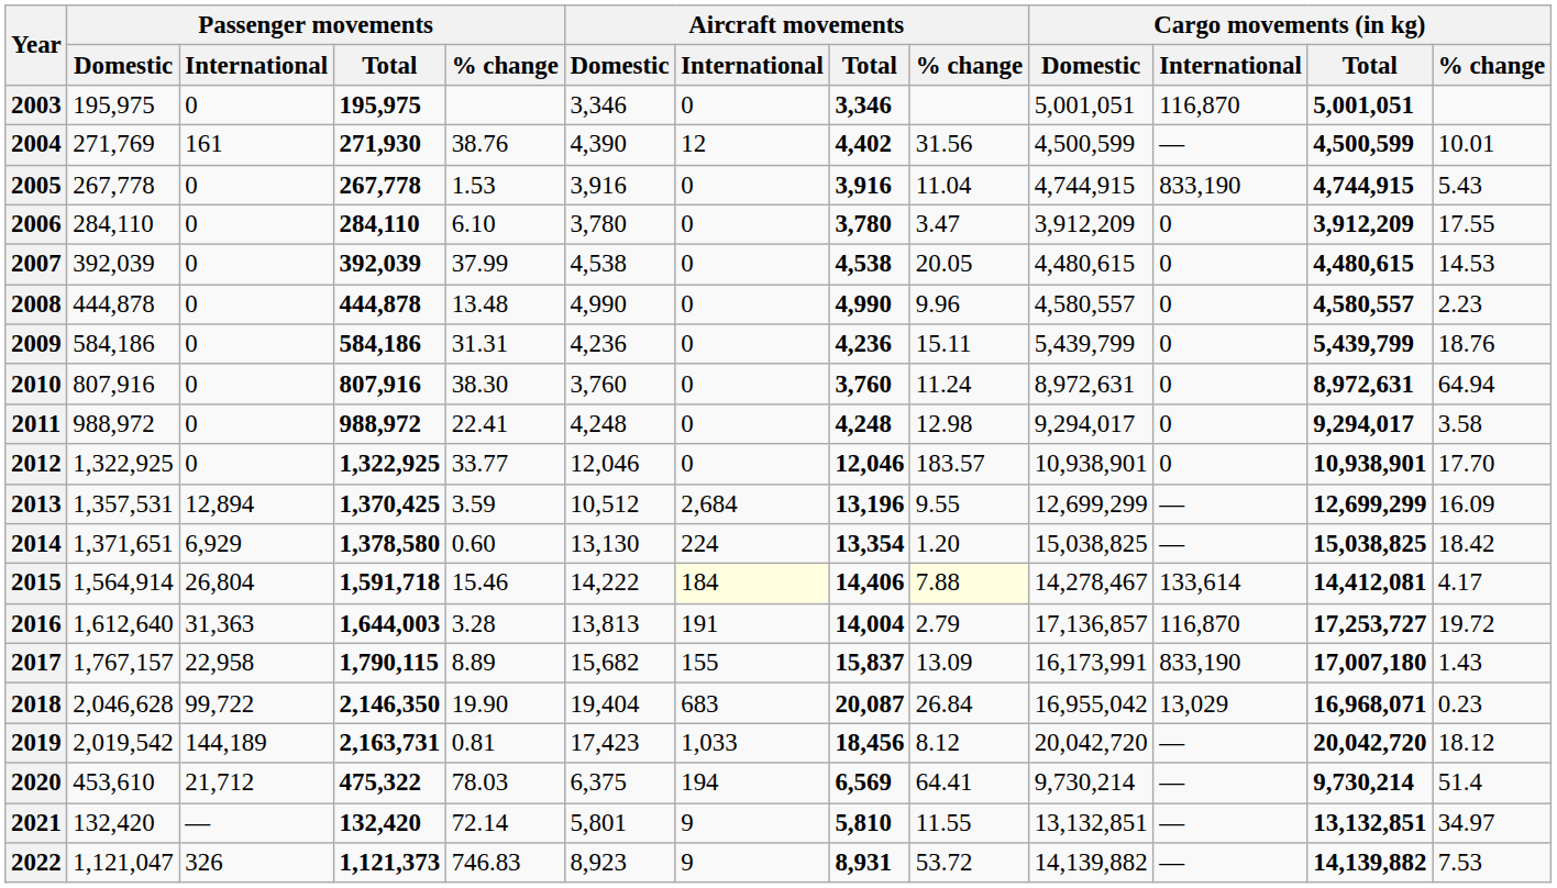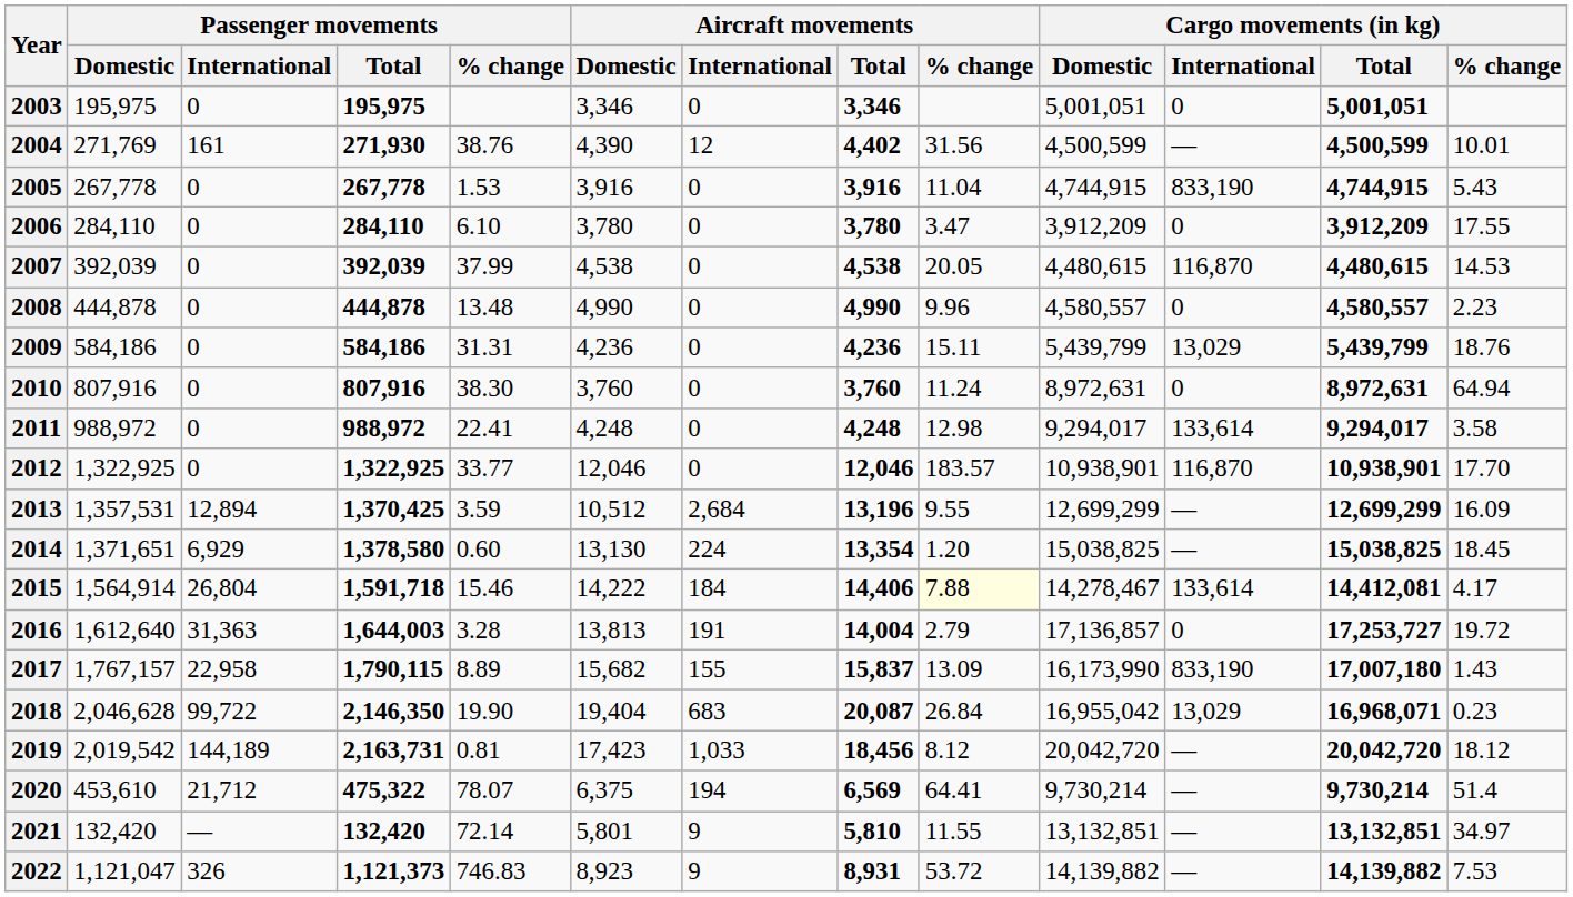 <table class="wikitable sortable">
 <tr>
 <th rowspan="2">Year</th>
 <th colspan="4">Passenger movements</th>
 <th colspan="4">Aircraft movements</th>
 <th colspan="4">Cargo movements (in kg)</th>
 </tr>
 <tr>
 <th>Domestic</th>
 <th>International</th>
 <th>Total</th>
 <th>% change</th>
 <th>Domestic</th>
 <th>International</th>
 <th>Total</th>
 <th>% change</th>
 <th>Domestic</th>
 <th>International</th>
 <th>Total</th>
 <th>% change</th>
 </tr>
 <tr>
 <th>2003</th>
 <td>195,975</td>
 <td>0</td>
 <td><strong>195,975</strong></td>
 <td></td>
 <td>3,346</td>
 <td>0</td>
 <td><strong>3,346</strong></td>
 <td></td>
 <td>5,001,051</td>
-<td>116,870</td>
+<td>0</td>
 <td><strong>5,001,051</strong></td>
 <td></td>
 </tr>
 <tr>
 <th>2004</th>
 <td>271,769</td>
 <td>161</td>
 <td><strong>271,930</strong></td>
 <td> 38.76</td>
 <td>4,390</td>
 <td>12</td>
 <td><strong>4,402</strong></td>
 <td> 31.56</td>
 <td>4,500,599</td>
 <td>—</td>
 <td><strong>4,500,599</strong></td>
 <td> 10.01</td>
 </tr>
 <tr>
 <th>2005</th>
 <td>267,778</td>
 <td>0</td>
 <td><strong>267,778</strong></td>
 <td> 1.53</td>
 <td>3,916</td>
 <td>0</td>
 <td><strong>3,916</strong></td>
 <td> 11.04</td>
 <td>4,744,915</td>
 <td>833,190</td>
 <td><strong>4,744,915</strong></td>
 <td> 5.43</td>
 </tr>
 <tr>
 <th>2006</th>
 <td>284,110</td>
 <td>0</td>
 <td><strong>284,110</strong></td>
 <td> 6.10</td>
 <td>3,780</td>
 <td>0</td>
 <td><strong>3,780</strong></td>
 <td> 3.47</td>
 <td>3,912,209</td>
 <td>0</td>
 <td><strong>3,912,209</strong></td>
 <td> 17.55</td>
 </tr>
 <tr>
 <th>2007</th>
 <td>392,039</td>
 <td>0</td>
 <td><strong>392,039</strong></td>
 <td> 37.99</td>
 <td>4,538</td>
 <td>0</td>
 <td><strong>4,538</strong></td>
 <td> 20.05</td>
 <td>4,480,615</td>
-<td>0</td>
+<td>116,870</td>
 <td><strong>4,480,615</strong></td>
 <td> 14.53</td>
 </tr>
 <tr>
 <th>2008</th>
 <td>444,878</td>
 <td>0</td>
 <td><strong>444,878</strong></td>
 <td> 13.48</td>
 <td>4,990</td>
 <td>0</td>
 <td><strong>4,990</strong></td>
 <td> 9.96</td>
 <td>4,580,557</td>
 <td>0</td>
 <td><strong>4,580,557</strong></td>
 <td> 2.23</td>
 </tr>
 <tr>
 <th>2009</th>
 <td>584,186</td>
 <td>0</td>
 <td><strong>584,186</strong></td>
 <td> 31.31</td>
 <td>4,236</td>
 <td>0</td>
 <td><strong>4,236</strong></td>
 <td> 15.11</td>
 <td>5,439,799</td>
-<td>0</td>
+<td>13,029</td>
 <td><strong>5,439,799</strong></td>
 <td> 18.76</td>
 </tr>
 <tr>
 <th>2010</th>
 <td>807,916</td>
 <td>0</td>
 <td><strong>807,916</strong></td>
 <td> 38.30</td>
 <td>3,760</td>
 <td>0</td>
 <td><strong>3,760</strong></td>
 <td> 11.24</td>
 <td>8,972,631</td>
 <td>0</td>
 <td><strong>8,972,631</strong></td>
 <td> 64.94</td>
 </tr>
 <tr>
 <th>2011</th>
 <td>988,972</td>
 <td>0</td>
 <td><strong>988,972</strong></td>
 <td> 22.41</td>
 <td>4,248</td>
 <td>0</td>
 <td><strong>4,248</strong></td>
 <td> 12.98</td>
 <td>9,294,017</td>
-<td>0</td>
+<td>133,614</td>
 <td><strong>9,294,017</strong></td>
 <td> 3.58</td>
 </tr>
 <tr>
 <th>2012</th>
 <td>1,322,925</td>
 <td>0</td>
 <td><strong>1,322,925</strong></td>
 <td> 33.77</td>
 <td>12,046</td>
 <td>0</td>
 <td><strong>12,046</strong></td>
 <td> 183.57</td>
 <td>10,938,901</td>
-<td>0</td>
+<td>116,870</td>
 <td><strong>10,938,901</strong></td>
 <td> 17.70</td>
 </tr>
 <tr>
 <th>2013</th>
 <td>1,357,531</td>
 <td>12,894</td>
 <td><strong>1,370,425</strong></td>
 <td> 3.59</td>
 <td>10,512</td>
 <td>2,684</td>
 <td><strong>13,196</strong></td>
 <td> 9.55</td>
 <td>12,699,299</td>
 <td>—</td>
 <td><strong>12,699,299</strong></td>
 <td> 16.09</td>
 </tr>
 <tr>
 <th>2014</th>
 <td>1,371,651</td>
 <td>6,929</td>
 <td><strong>1,378,580</strong></td>
 <td> 0.60</td>
 <td>13,130</td>
 <td>224</td>
 <td><strong>13,354</strong></td>
 <td> 1.20</td>
 <td>15,038,825</td>
 <td>—</td>
 <td><strong>15,038,825</strong></td>
-<td> 18.42</td>
+<td> 18.45</td>
 </tr>
 <tr>
 <th>2015</th>
 <td>1,564,914</td>
 <td>26,804</td>
 <td><strong>1,591,718</strong></td>
 <td> 15.46</td>
 <td>14,222</td>
-<td style="background: lightyellow;">184</td>
+<td>184</td>
 <td><strong>14,406</strong></td>
 <td style="background: lightyellow;"> 7.88</td>
 <td>14,278,467</td>
 <td>133,614</td>
 <td><strong>14,412,081</strong></td>
 <td> 4.17</td>
 </tr>
 <tr>
 <th>2016</th>
 <td>1,612,640</td>
 <td>31,363</td>
 <td><strong>1,644,003</strong></td>
 <td> 3.28</td>
 <td>13,813</td>
 <td>191</td>
 <td><strong>14,004</strong></td>
 <td> 2.79</td>
 <td>17,136,857</td>
-<td>116,870</td>
+<td>0</td>
 <td><strong>17,253,727</strong></td>
 <td> 19.72</td>
 </tr>
 <tr>
 <th>2017</th>
 <td>1,767,157</td>
 <td>22,958</td>
 <td><strong>1,790,115</strong></td>
 <td> 8.89</td>
 <td>15,682</td>
 <td>155</td>
 <td><strong>15,837</strong></td>
 <td> 13.09</td>
-<td>16,173,991</td>
+<td>16,173,990</td>
 <td>833,190</td>
 <td><strong>17,007,180</strong></td>
 <td> 1.43</td>
 </tr>
 <tr>
 <th>2018</th>
 <td>2,046,628</td>
 <td>99,722</td>
 <td><strong>2,146,350</strong></td>
 <td> 19.90</td>
 <td>19,404</td>
 <td>683</td>
 <td><strong>20,087</strong></td>
 <td> 26.84</td>
 <td>16,955,042</td>
 <td>13,029</td>
 <td><strong>16,968,071</strong></td>
 <td> 0.23</td>
 </tr>
 <tr>
 <th>2019</th>
 <td>2,019,542</td>
 <td>144,189</td>
 <td><strong>2,163,731</strong></td>
 <td> 0.81</td>
 <td>17,423</td>
 <td>1,033</td>
 <td><strong>18,456</strong></td>
 <td> 8.12</td>
 <td>20,042,720</td>
 <td>—</td>
 <td><strong>20,042,720</strong></td>
 <td> 18.12</td>
 </tr>
 <tr>
 <th>2020</th>
 <td>453,610</td>
 <td>21,712</td>
 <td><strong>475,322</strong></td>
-<td> 78.03</td>
+<td> 78.07</td>
 <td>6,375</td>
 <td>194</td>
 <td><strong>6,569</strong></td>
 <td> 64.41</td>
 <td>9,730,214</td>
 <td>—</td>
 <td><strong>9,730,214</strong></td>
 <td> 51.4</td>
 </tr>
 <tr>
 <th>2021</th>
 <td>132,420</td>
 <td>—</td>
 <td><strong>132,420</strong></td>
 <td> 72.14</td>
 <td>5,801</td>
 <td>9</td>
 <td><strong>5,810</strong></td>
 <td> 11.55</td>
 <td>13,132,851</td>
 <td>—</td>
 <td><strong>13,132,851</strong></td>
 <td> 34.97</td>
 </tr>
 <tr>
 <th>2022</th>
 <td>1,121,047</td>
 <td>326</td>
 <td><strong>1,121,373</strong></td>
 <td> 746.83</td>
 <td>8,923</td>
 <td>9</td>
 <td><strong>8,931</strong></td>
 <td> 53.72</td>
 <td>14,139,882</td>
 <td>—</td>
 <td><strong>14,139,882</strong></td>
 <td> 7.53</td>
 </tr>
 </table>
